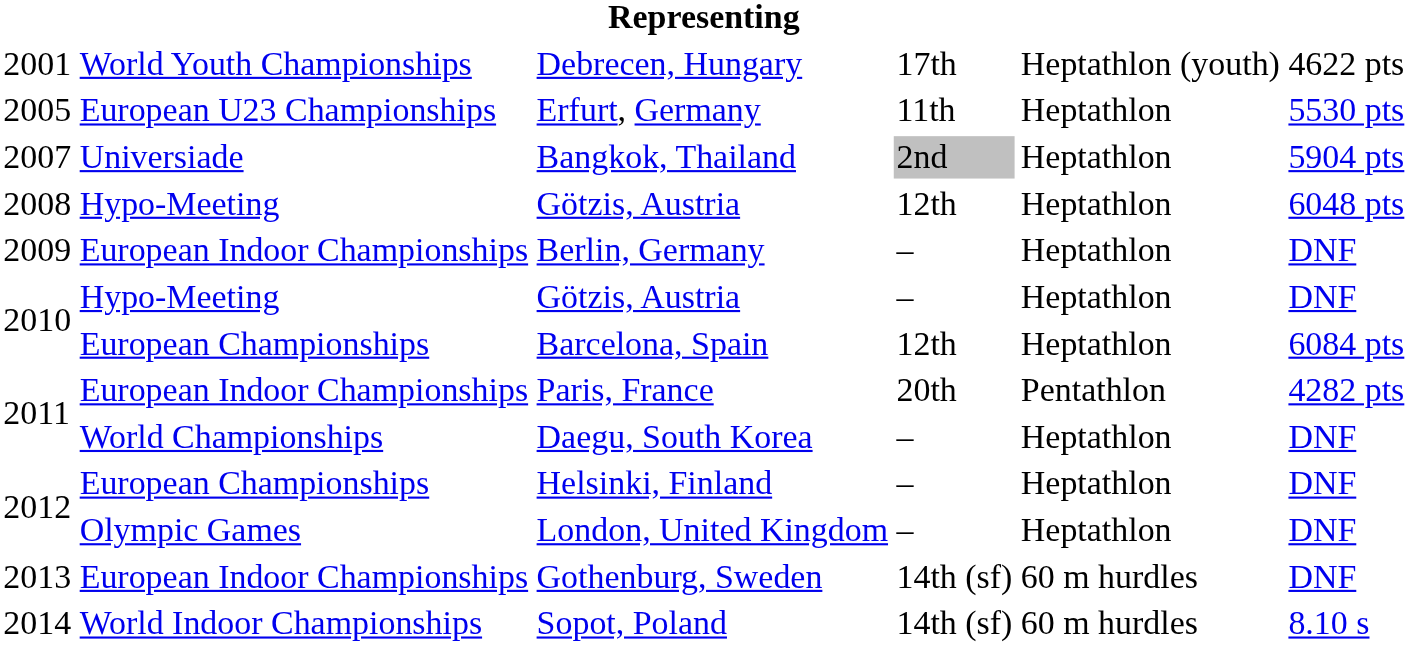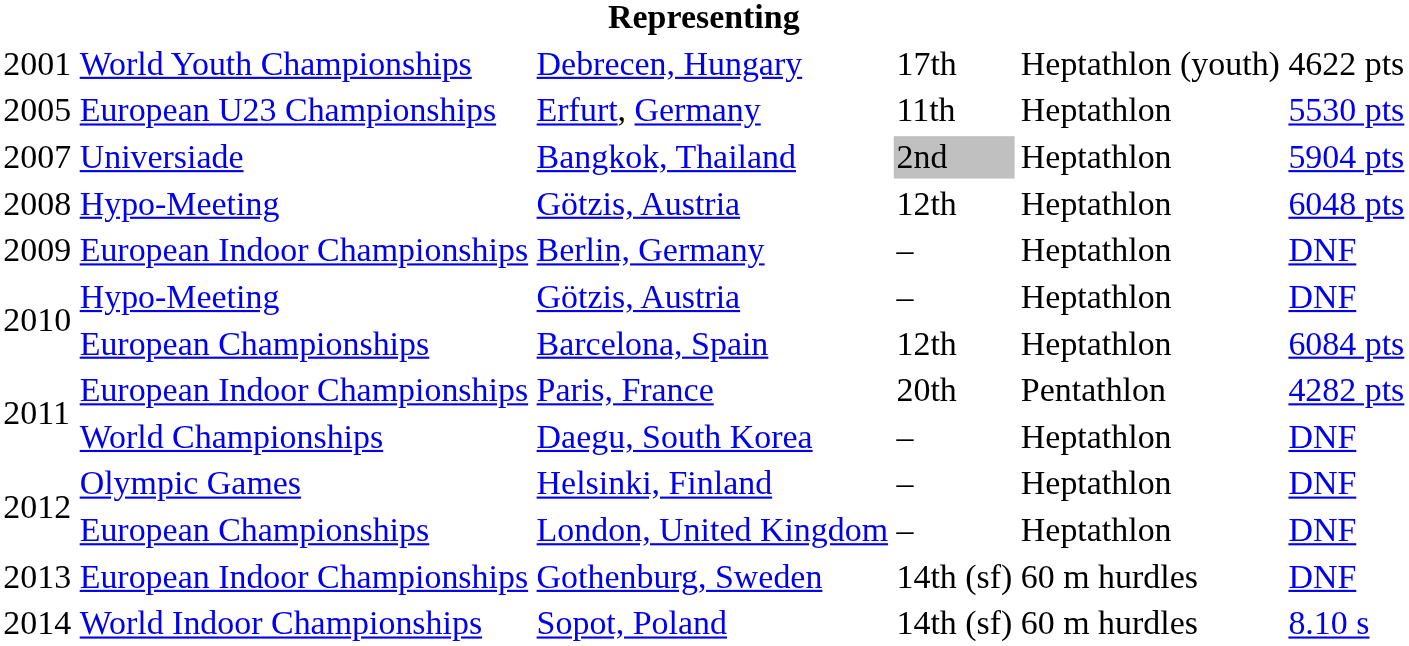 <table>
 <tr>
 <th colspan="6">Representing </th>
 </tr>
 <tr>
 <td>2001</td>
 <td><a href='#'>World Youth Championships</a></td>
 <td><a href='#'>Debrecen, Hungary</a></td>
 <td>17th</td>
 <td>Heptathlon (youth)</td>
 <td>4622 pts</td>
 </tr>
 <tr>
 <td>2005</td>
 <td><a href='#'>European U23 Championships</a></td>
 <td><a href='#'>Erfurt</a>, <a href='#'>Germany</a></td>
 <td>11th</td>
 <td>Heptathlon</td>
 <td><a href='#'>5530 pts</a></td>
 </tr>
 <tr>
 <td>2007</td>
 <td><a href='#'>Universiade</a></td>
 <td><a href='#'>Bangkok, Thailand</a></td>
 <td bgcolor=silver>2nd</td>
 <td>Heptathlon</td>
 <td><a href='#'>5904 pts</a></td>
 </tr>
 <tr>
 <td>2008</td>
 <td><a href='#'>Hypo-Meeting</a></td>
 <td><a href='#'>Götzis, Austria</a></td>
 <td>12th</td>
 <td>Heptathlon</td>
 <td><a href='#'>6048 pts</a></td>
 </tr>
 <tr>
 <td>2009</td>
 <td><a href='#'>European Indoor Championships</a></td>
 <td><a href='#'>Berlin, Germany</a></td>
 <td>–</td>
 <td>Heptathlon</td>
 <td><a href='#'>DNF</a></td>
 </tr>
 <tr>
 <td rowspan=2>2010</td>
 <td><a href='#'>Hypo-Meeting</a></td>
 <td><a href='#'>Götzis, Austria</a></td>
 <td>–</td>
 <td>Heptathlon</td>
 <td><a href='#'>DNF</a></td>
 </tr>
 <tr>
 <td><a href='#'>European Championships</a></td>
 <td><a href='#'>Barcelona, Spain</a></td>
 <td>12th</td>
 <td>Heptathlon</td>
 <td><a href='#'>6084 pts</a></td>
 </tr>
 <tr>
 <td rowspan=2>2011</td>
 <td><a href='#'>European Indoor Championships</a></td>
 <td><a href='#'>Paris, France</a></td>
 <td>20th</td>
 <td>Pentathlon</td>
 <td><a href='#'>4282 pts</a></td>
 </tr>
 <tr>
 <td><a href='#'>World Championships</a></td>
 <td><a href='#'>Daegu, South Korea</a></td>
 <td>–</td>
 <td>Heptathlon</td>
 <td><a href='#'>DNF</a></td>
 </tr>
 <tr>
 <td rowspan=2>2012</td>
-<td><a href='#'>European Championships</a></td>
+<td><a href='#'>Olympic Games</a></td>
 <td><a href='#'>Helsinki, Finland</a></td>
 <td>–</td>
 <td>Heptathlon</td>
 <td><a href='#'>DNF</a></td>
 </tr>
 <tr>
-<td><a href='#'>Olympic Games</a></td>
+<td><a href='#'>European Championships</a></td>
 <td><a href='#'>London, United Kingdom</a></td>
 <td>–</td>
 <td>Heptathlon</td>
 <td><a href='#'>DNF</a></td>
 </tr>
 <tr>
 <td>2013</td>
 <td><a href='#'>European Indoor Championships</a></td>
 <td><a href='#'>Gothenburg, Sweden</a></td>
 <td>14th (sf)</td>
 <td>60 m hurdles</td>
 <td><a href='#'>DNF</a></td>
 </tr>
 <tr>
 <td>2014</td>
 <td><a href='#'>World Indoor Championships</a></td>
 <td><a href='#'>Sopot, Poland</a></td>
 <td>14th (sf)</td>
 <td>60 m hurdles</td>
 <td><a href='#'>8.10 s</a></td>
 </tr>
 </table>
